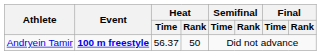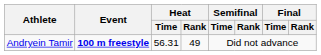 <table class=wikitable style="font-size:90%">
 <tr>
 <th rowspan="2">Athlete</th>
 <th rowspan="2">Event</th>
 <th colspan="2">Heat</th>
 <th colspan="2">Semifinal</th>
 <th colspan="2">Final</th>
 </tr>
 <tr style="font-size:95%">
 <th>Time</th>
 <th>Rank</th>
 <th>Time</th>
 <th>Rank</th>
 <th>Time</th>
 <th>Rank</th>
 </tr>
 <tr align=center>
 <td align=left><a href='#'>Andryein Tamir</a></td>
 <td align=left><strong><a href='#'>100 m freestyle</a></strong></td>
-<td>56.37</td>
-<td>50</td>
+<td>56.31</td>
+<td>49</td>
 <td colspan=4>Did not advance</td>
 </tr>
 </table>
